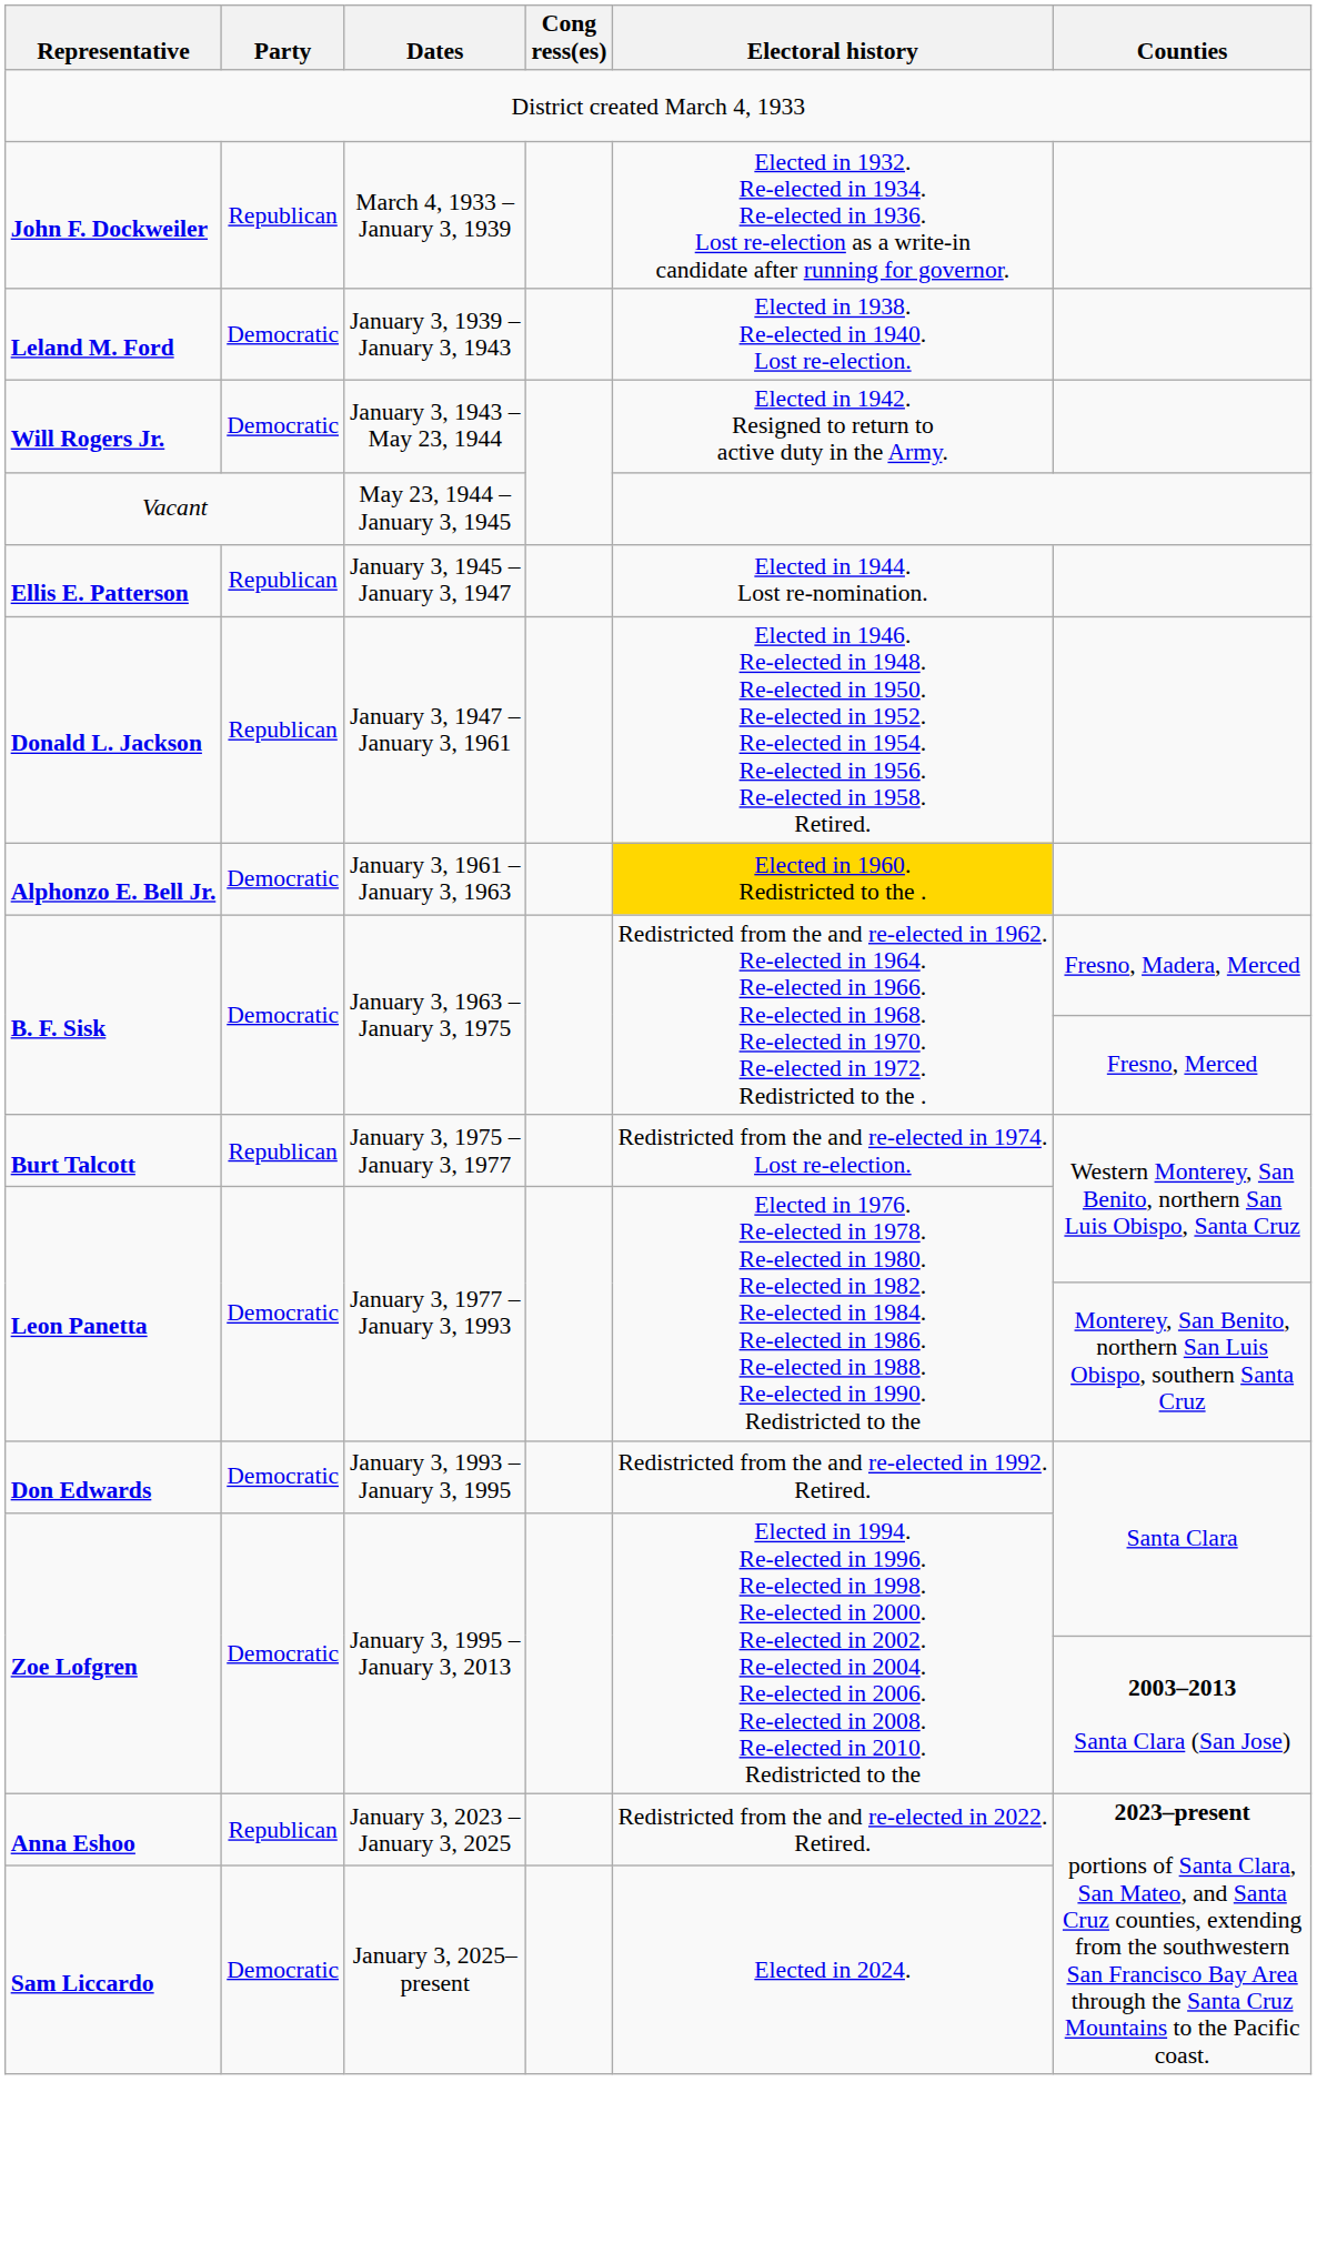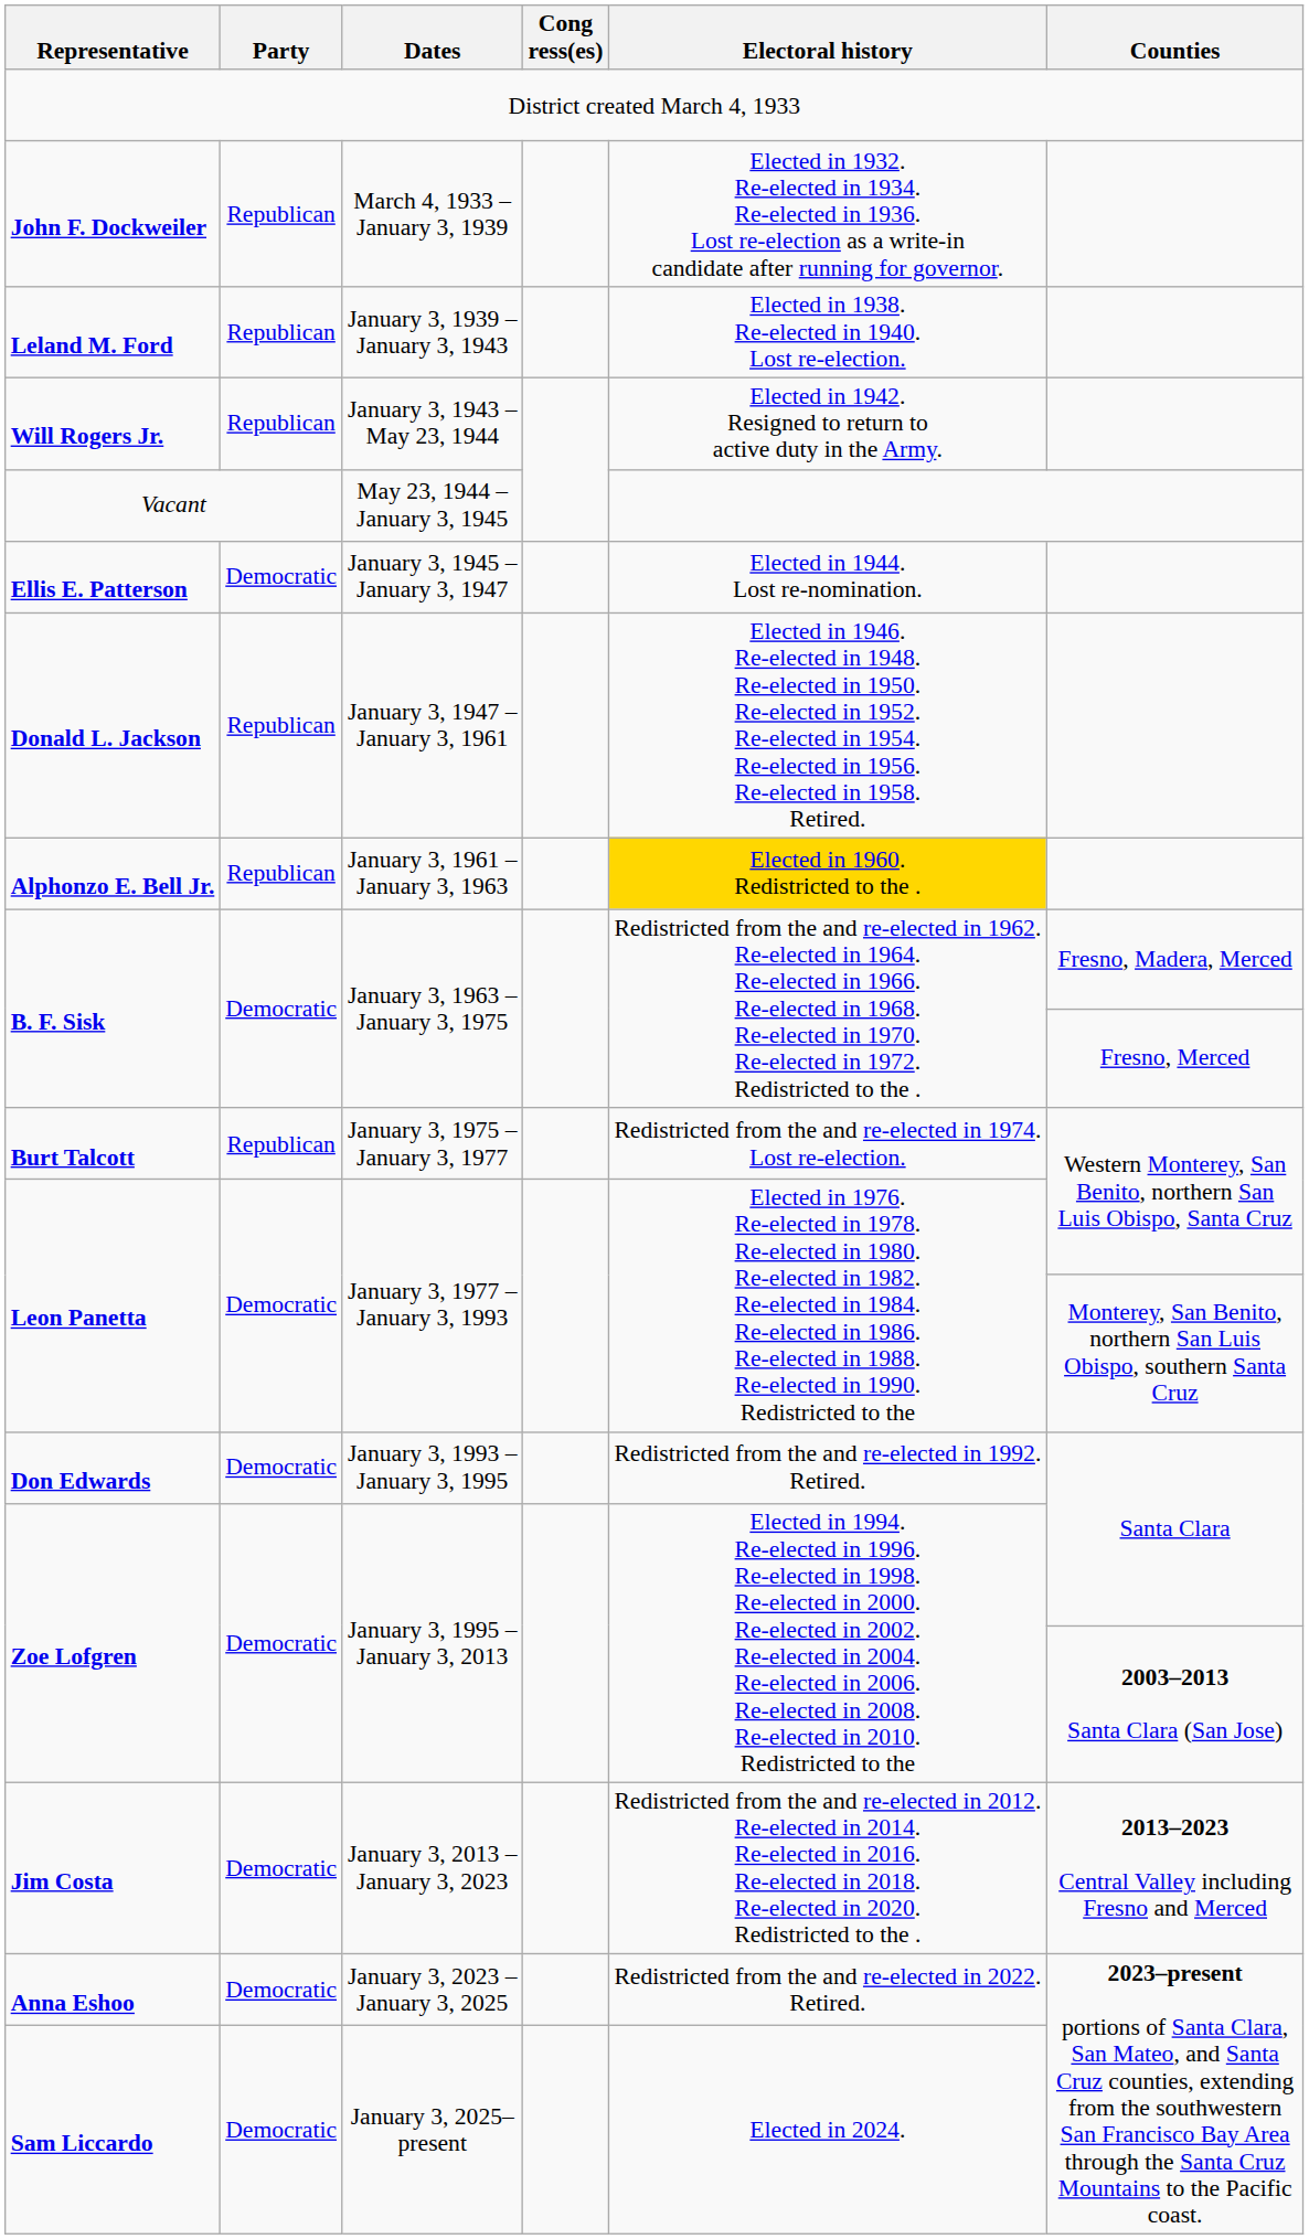 <table class=wikitable style="text-align:center">
 <tr valign=bottom>
 <th>Representative</th>
 <th>Party</th>
 <th>Dates</th>
 <th>Cong<br>ress(es)</th>
 <th>Electoral history</th>
 <th width=165px>Counties</th>
 </tr>
 <tr style="height:3em">
 <td colspan=6>District created March 4, 1933</td>
 </tr>
 <tr style="height:3em">
 <td align=left><br><strong><a href='#'>John F. Dockweiler</a></strong><br></td>
 <td><a href='#'>Republican</a></td>
 <td nowrap>March 4, 1933 –<br>January 3, 1939</td>
 <td></td>
 <td><a href='#'>Elected in 1932</a>.<br><a href='#'>Re-elected in 1934</a>.<br><a href='#'>Re-elected in 1936</a>.<br><a href='#'>Lost re-election</a> as a write-in <br>candidate after <a href='#'>running for governor</a>.</td>
 <td></td>
 </tr>
 <tr style="height:3em">
 <td align=left><br><strong><a href='#'>Leland M. Ford</a></strong><br></td>
-<td><a href='#'>Democratic</a></td>
+<td><a href='#'>Republican</a></td>
 <td nowrap>January 3, 1939 –<br>January 3, 1943</td>
 <td></td>
 <td><a href='#'>Elected in 1938</a>.<br><a href='#'>Re-elected in 1940</a>.<br><a href='#'>Lost re-election.</a></td>
 <td></td>
 </tr>
 <tr style="height:3em">
 <td align=left><br><strong><a href='#'>Will Rogers Jr.</a></strong><br></td>
-<td><a href='#'>Democratic</a></td>
+<td><a href='#'>Republican</a></td>
 <td nowrap>January 3, 1943 –<br>May 23, 1944</td>
 <td rowspan=2></td>
 <td><a href='#'>Elected in 1942</a>.<br>Resigned to return to <br>active duty in the <a href='#'>Army</a>.</td>
 <td></td>
 </tr>
 <tr style="height:3em">
 <td colspan=2><em>Vacant</em></td>
 <td nowrap>May 23, 1944 –<br>January 3, 1945</td>
 <td colspan=2></td>
 </tr>
 <tr style="height:3em">
 <td align=left><br><strong><a href='#'>Ellis E. Patterson</a></strong><br></td>
-<td><a href='#'>Republican</a></td>
+<td><a href='#'>Democratic</a></td>
 <td nowrap>January 3, 1945 –<br>January 3, 1947</td>
 <td></td>
 <td><a href='#'>Elected in 1944</a>.<br>Lost re-nomination.</td>
 <td></td>
 </tr>
 <tr style="height:3em">
 <td align=left><br><strong><a href='#'>Donald L. Jackson</a></strong><br></td>
 <td><a href='#'>Republican</a></td>
 <td nowrap>January 3, 1947 –<br>January 3, 1961</td>
 <td></td>
 <td><a href='#'>Elected in 1946</a>.<br><a href='#'>Re-elected in 1948</a>.<br><a href='#'>Re-elected in 1950</a>.<br><a href='#'>Re-elected in 1952</a>.<br><a href='#'>Re-elected in 1954</a>.<br><a href='#'>Re-elected in 1956</a>.<br><a href='#'>Re-elected in 1958</a>.<br>Retired.</td>
 <td></td>
 </tr>
 <tr style="height:3em">
 <td align=left><br><strong><a href='#'>Alphonzo E. Bell Jr.</a></strong><br></td>
-<td><a href='#'>Democratic</a></td>
+<td><a href='#'>Republican</a></td>
 <td nowrap>January 3, 1961 –<br>January 3, 1963</td>
 <td></td>
 <td style="background: gold;"><a href='#'>Elected in 1960</a>.<br>Redistricted to the .</td>
 <td></td>
 </tr>
 <tr style="height:3em">
 <td rowspan=2 align=left><br><strong><a href='#'>B. F. Sisk</a></strong><br></td>
 <td rowspan=2 ><a href='#'>Democratic</a></td>
 <td nowrap rowspan=2>January 3, 1963 –<br>January 3, 1975</td>
 <td rowspan=2></td>
 <td rowspan=2>Redistricted from the  and <a href='#'>re-elected in 1962</a>.<br><a href='#'>Re-elected in 1964</a>.<br> <a href='#'>Re-elected in 1966</a>.<br><a href='#'>Re-elected in 1968</a>.<br><a href='#'>Re-elected in 1970</a>.<br><a href='#'>Re-elected in 1972</a>.<br>Redistricted to the .</td>
 <td><a href='#'>Fresno</a>, <a href='#'>Madera</a>, <a href='#'>Merced</a></td>
 </tr>
 <tr style="height:3em">
 <td><a href='#'>Fresno</a>, <a href='#'>Merced</a></td>
 </tr>
 <tr style="height:3em">
 <td align=left><br><strong><a href='#'>Burt Talcott</a></strong><br></td>
 <td><a href='#'>Republican</a></td>
 <td nowrap>January 3, 1975 –<br>January 3, 1977</td>
 <td></td>
 <td>Redistricted from the  and <a href='#'>re-elected in 1974</a>.<br><a href='#'>Lost re-election.</a></td>
 <td rowspan=2>Western <a href='#'>Monterey</a>, <a href='#'>San Benito</a>, northern <a href='#'>San Luis Obispo</a>, <a href='#'>Santa Cruz</a></td>
 </tr>
 <tr style="height:3em">
 <td rowspan=2 align=left><br><strong><a href='#'>Leon Panetta</a></strong><br></td>
 <td rowspan=2 ><a href='#'>Democratic</a></td>
 <td nowrap rowspan=2>January 3, 1977 –<br>January 3, 1993</td>
 <td rowspan=2></td>
 <td rowspan=2><a href='#'>Elected in 1976</a>.<br><a href='#'>Re-elected in 1978</a>.<br><a href='#'>Re-elected in 1980</a>. <br> <a href='#'>Re-elected in 1982</a>.<br><a href='#'>Re-elected in 1984</a>.<br><a href='#'>Re-elected in 1986</a>.<br><a href='#'>Re-elected in 1988</a>.<br><a href='#'>Re-elected in 1990</a>.<br>Redistricted to the </td>
 </tr>
 <tr style="height:3em">
 <td><a href='#'>Monterey</a>, <a href='#'>San Benito</a>, northern <a href='#'>San Luis Obispo</a>, southern <a href='#'>Santa Cruz</a></td>
 </tr>
 <tr style="height:3em">
 <td align=left><br><strong><a href='#'>Don Edwards</a></strong><br></td>
 <td><a href='#'>Democratic</a></td>
 <td nowrap>January 3, 1993 –<br>January 3, 1995</td>
 <td></td>
 <td>Redistricted from the  and <a href='#'>re-elected in 1992</a>.<br>Retired.</td>
 <td rowspan=2><a href='#'>Santa Clara</a></td>
 </tr>
 <tr style="height:3em">
 <td rowspan=2 align=left><br><strong><a href='#'>Zoe Lofgren</a></strong><br></td>
 <td rowspan=2 ><a href='#'>Democratic</a></td>
 <td nowrap rowspan=2>January 3, 1995 –<br>January 3, 2013</td>
 <td rowspan=2></td>
 <td rowspan=2><a href='#'>Elected in 1994</a>.<br><a href='#'>Re-elected in 1996</a>.<br><a href='#'>Re-elected in 1998</a>.<br><a href='#'>Re-elected in 2000</a>. <br> <a href='#'>Re-elected in 2002</a>.<br><a href='#'>Re-elected in 2004</a>.<br><a href='#'>Re-elected in 2006</a>.<br><a href='#'>Re-elected in 2008</a>.<br><a href='#'>Re-elected in 2010</a>.<br>Redistricted to the </td>
 </tr>
 <tr style="height:3em">
 <td><strong>2003–2013</strong><br><br><a href='#'>Santa Clara</a> (<a href='#'>San Jose</a>)</td>
 </tr>
 <tr style="height:3em">
+<td align=left><br><strong><a href='#'>Jim Costa</a></strong><br></td>
+<td><a href='#'>Democratic</a></td>
+<td nowrap>January 3, 2013 –<br>January 3, 2023</td>
+<td></td>
+<td>Redistricted from the  and <a href='#'>re-elected in 2012</a>.<br><a href='#'>Re-elected in 2014</a>.<br><a href='#'>Re-elected in 2016</a>.<br><a href='#'>Re-elected in 2018</a>.<br><a href='#'>Re-elected in 2020</a>.<br>Redistricted to the .</td>
+<td><strong>2013–2023</strong><br><br><a href='#'>Central Valley</a> including <a href='#'>Fresno</a> and <a href='#'>Merced</a></td>
+</tr>
+<tr style="height:3em">
 <td align=left><br><strong><a href='#'>Anna Eshoo</a></strong><br></td>
-<td><a href='#'>Republican</a></td>
+<td><a href='#'>Democratic</a></td>
 <td nowrap>January 3, 2023 –<br>January 3, 2025</td>
 <td></td>
 <td>Redistricted from the  and <a href='#'>re-elected in 2022</a>.<br>Retired.</td>
 <td rowspan="2"><strong>2023–present</strong><br><br>portions of <a href='#'>Santa Clara</a>, <a href='#'>San Mateo</a>, and <a href='#'>Santa Cruz</a> counties, extending from the southwestern <a href='#'>San Francisco Bay Area</a> through the <a href='#'>Santa Cruz Mountains</a> to the Pacific coast.</td>
 </tr>
 <tr>
 <td align=left><br><strong><a href='#'>Sam Liccardo</a></strong> <br></td>
 <td><a href='#'>Democratic</a></td>
 <td>January 3, 2025–<br>present</td>
 <td></td>
 <td><a href='#'>Elected in 2024</a>.</td>
 </tr>
 </table>
